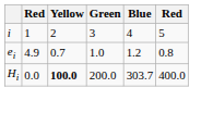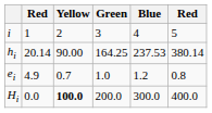 <table class="wikitable">
 <tr>
 <th></th>
 <th>Red</th>
 <th>Yellow</th>
 <th>Green</th>
 <th>Blue</th>
 <th>Red</th>
 </tr>
 <tr>
 <td><em>i</em></td>
 <td>1</td>
 <td>2</td>
 <td>3</td>
 <td>4</td>
 <td>5</td>
 </tr>
 <tr>
+<td><em>h</em><sub><em>i</em></sub></td>
+<td>20.14</td>
+<td>90.00</td>
+<td>164.25</td>
+<td>237.53</td>
+<td>380.14</td>
+</tr>
+<tr>
 <td><em>e</em><sub><em>i</em></sub></td>
 <td>4.9</td>
 <td>0.7</td>
 <td>1.0</td>
 <td>1.2</td>
 <td>0.8</td>
 </tr>
 <tr>
 <td><em>H</em><sub><em>i</em></sub></td>
 <td>0.0</td>
 <td><strong>100.0</strong></td>
 <td>200.0</td>
-<td>303.7</td>
+<td>300.0</td>
 <td>400.0</td>
 </tr>
 </table>
